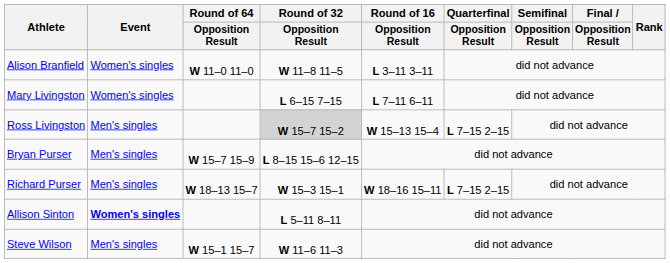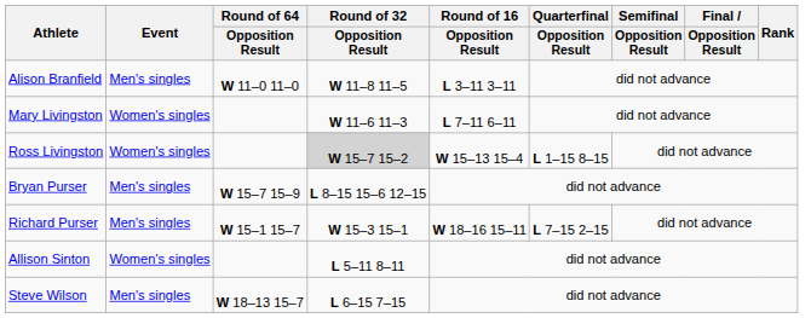 <table class="wikitable" style="font-size:90%">
 <tr>
 <th rowspan="2">Athlete</th>
 <th rowspan="2">Event</th>
 <th>Round of 64</th>
 <th>Round of 32</th>
 <th>Round of 16</th>
 <th>Quarterfinal</th>
 <th>Semifinal</th>
 <th>Final / </th>
 <th rowspan="2">Rank</th>
 </tr>
 <tr style="font-size:95%">
 <th>Opposition<br>Result</th>
 <th>Opposition<br>Result</th>
 <th>Opposition<br>Result</th>
 <th>Opposition<br>Result</th>
 <th>Opposition<br>Result</th>
 <th>Opposition<br>Result</th>
 </tr>
 <tr align=center>
 <td align=left><a href='#'>Alison Branfield</a></td>
-<td align=left><a href='#'>Women's singles</a></td>
+<td align=left><a href='#'>Men's singles</a></td>
 <td><br><strong>W</strong> 11–0 11–0</td>
 <td><br><strong>W</strong> 11–8 11–5</td>
 <td><br><strong>L</strong> 3–11 3–11</td>
 <td colspan=4>did not advance</td>
 </tr>
 <tr align=center>
 <td align=left><a href='#'>Mary Livingston</a></td>
 <td align=left><a href='#'>Women's singles</a></td>
 <td></td>
-<td><br><strong>L</strong> 6–15 7–15</td>
+<td><br><strong>W</strong> 11–6 11–3</td>
 <td><br><strong>L</strong> 7–11 6–11</td>
 <td colspan=4>did not advance</td>
 </tr>
 <tr align=center>
 <td align=left><a href='#'>Ross Livingston</a></td>
-<td align=left><a href='#'>Men's singles</a></td>
+<td align=left><a href='#'>Women's singles</a></td>
 <td></td>
 <td style="background: lightgrey;"><br><strong>W</strong> 15–7 15–2</td>
 <td><br><strong>W</strong> 15–13 15–4</td>
-<td><br><strong>L</strong> 7–15 2–15</td>
+<td><br><strong>L</strong> 1–15 8–15</td>
 <td colspan=3>did not advance</td>
 </tr>
 <tr align=center>
 <td align=left><a href='#'>Bryan Purser</a></td>
 <td align=left><a href='#'>Men's singles</a></td>
 <td><br><strong>W</strong> 15–7 15–9</td>
 <td><br><strong>L</strong> 8–15 15–6 12–15</td>
 <td colspan=5>did not advance</td>
 </tr>
 <tr align=center>
 <td align=left><a href='#'>Richard Purser</a></td>
 <td align=left><a href='#'>Men's singles</a></td>
-<td><br><strong>W</strong> 18–13 15–7</td>
+<td><br><strong>W</strong> 15–1 15–7</td>
 <td><br><strong>W</strong> 15–3 15–1</td>
 <td><br><strong>W</strong> 18–16 15–11</td>
 <td><br><strong>L</strong> 7–15 2–15</td>
 <td colspan=3>did not advance</td>
 </tr>
 <tr align=center>
 <td align=left><a href='#'>Allison Sinton</a></td>
-<td align=left><strong><a href='#'>Women's singles</a></strong></td>
+<td align=left><a href='#'>Women's singles</a></td>
 <td></td>
 <td><br><strong>L</strong> 5–11 8–11</td>
 <td colspan=5>did not advance</td>
 </tr>
 <tr align=center>
 <td align=left><a href='#'>Steve Wilson</a></td>
 <td align=left><a href='#'>Men's singles</a></td>
-<td><br><strong>W</strong> 15–1 15–7</td>
-<td><br><strong>W</strong> 11–6 11–3</td>
+<td><br><strong>W</strong> 18–13 15–7</td>
+<td><br><strong>L</strong> 6–15 7–15</td>
 <td colspan=5>did not advance</td>
 </tr>
 </table>
